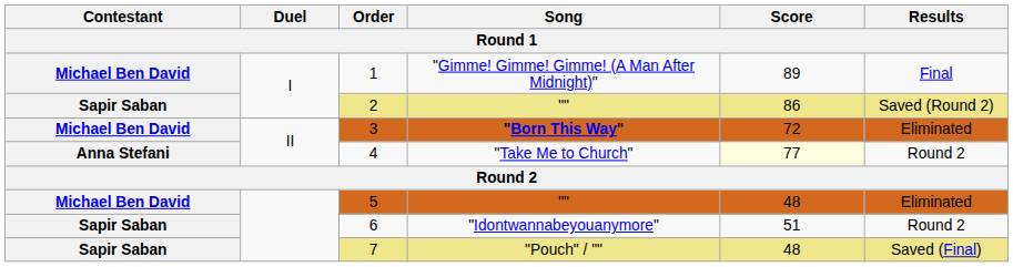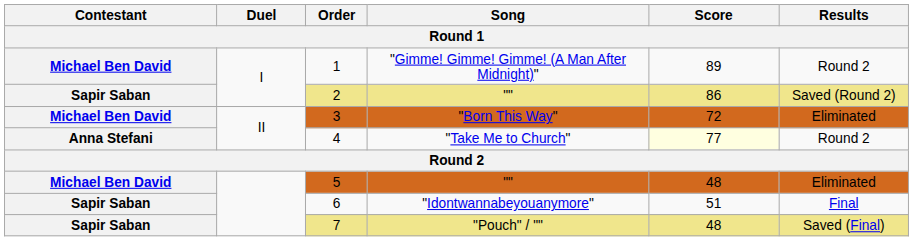 <table class="wikitable" style="text-align:center; font-size:85%">
 <tr>
 <th style="width:15em" scope="col">Contestant</th>
 <th style="width:6em" scope="col">Duel</th>
 <th style="width:4em" scope="col">Order</th>
 <th style="width:20em" scope="col">Song</th>
 <th style="width:9em" scope="col">Score</th>
 <th style="width:9em" scope="col">Results</th>
 </tr>
 <tr>
 <th colspan="6">Round 1</th>
 </tr>
 <tr>
 <th scope="row"><a href='#'>Michael Ben David</a></th>
 <td rowspan="2">I</td>
 <td>1</td>
 <td>"<a href='#'>Gimme! Gimme! Gimme! (A Man After Midnight)</a>"</td>
 <td>89</td>
-<td><a href='#'>Final</a></td>
+<td>Round 2</td>
 </tr>
 <tr>
 <th scope="row">Sapir Saban</th>
 <td style="background:#F0E68C">2</td>
 <td style="background:#F0E68C">""</td>
 <td style="background:#F0E68C">86</td>
 <td style="background:#F0E68C">Saved (Round 2)</td>
 </tr>
 <tr>
 <th scope="row"><a href='#'>Michael Ben David</a></th>
 <td rowspan="2">II</td>
 <td style="background:#D2691E;">3</td>
-<td style="background:#D2691E;"><strong>"<a href='#'>Born This Way</a>"</strong></td>
+<td style="background:#D2691E;">"<a href='#'>Born This Way</a>"</td>
 <td style="background:#D2691E;">72</td>
 <td style="background:#D2691E;">Eliminated</td>
 </tr>
 <tr>
 <th scope="row">Anna Stefani</th>
 <td>4</td>
 <td>"<a href='#'>Take Me to Church</a>"</td>
 <td style="background: lightyellow;">77</td>
 <td>Round 2</td>
 </tr>
 <tr>
 <th colspan="6">Round 2</th>
 </tr>
 <tr>
 <th scope="row"><a href='#'>Michael Ben David</a></th>
 <td rowspan="3"></td>
 <td style="background:#D2691E;">5</td>
 <td style="background:#D2691E;">""</td>
 <td style="background:#D2691E;">48</td>
 <td style="background:#D2691E;">Eliminated</td>
 </tr>
 <tr>
 <th scope="row">Sapir Saban</th>
 <td>6</td>
 <td>"<a href='#'>Idontwannabeyouanymore</a>"</td>
 <td>51</td>
-<td>Round 2</td>
+<td><a href='#'>Final</a></td>
 </tr>
 <tr>
 <th scope="row">Sapir Saban</th>
 <td style="background:#F0E68C">7</td>
 <td style="background:#F0E68C">"Pouch" / ""</td>
 <td style="background:#F0E68C">48</td>
 <td style="background:#F0E68C">Saved (<a href='#'>Final</a>)</td>
 </tr>
 </table>
